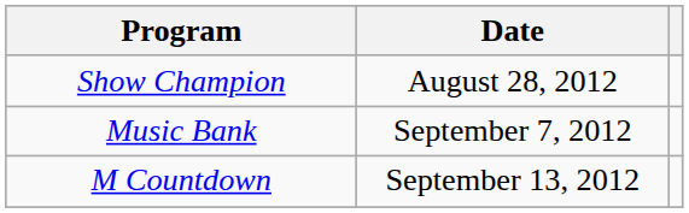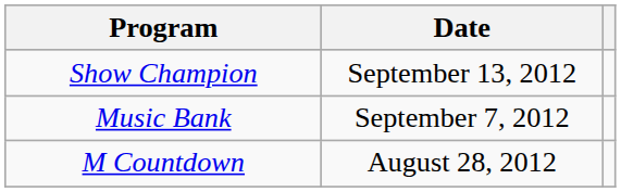 <table class="wikitable" style="text-align:center">
 <tr>
 <th width="170">Program</th>
 <th width="150">Date</th>
 <th class="unsortable"></th>
 </tr>
 <tr>
 <td><em><a href='#'>Show Champion</a></em></td>
-<td>August 28, 2012</td>
+<td>September 13, 2012</td>
 <td></td>
 </tr>
 <tr>
 <td><a href='#'><em>Music Bank</em></a></td>
 <td>September 7, 2012</td>
 <td></td>
 </tr>
 <tr>
 <td><em><a href='#'>M Countdown</a></em></td>
-<td>September 13, 2012</td>
+<td>August 28, 2012</td>
 <td></td>
 </tr>
 </table>
